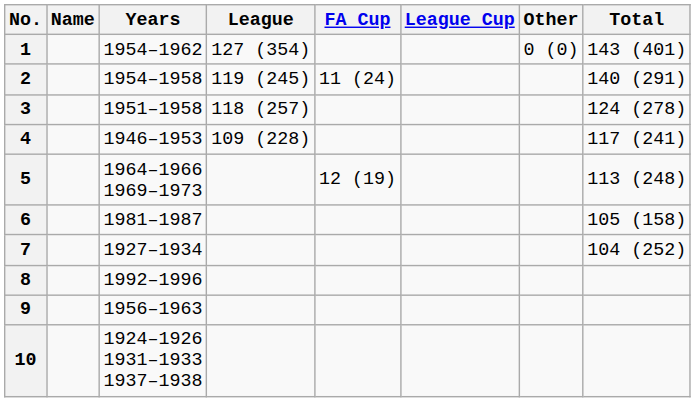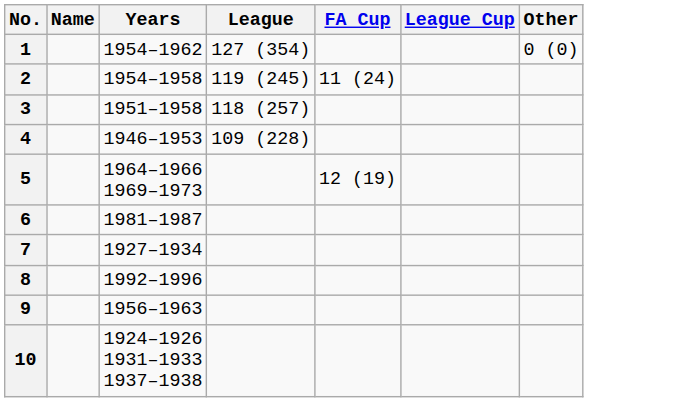 <table class="wikitable sortable plainrowheaders" style="text-align: center;">
 <tr>
 <th scope="col">No.</th>
 <th scope="col">Name</th>
 <th scope="col">Years</th>
 <th scope="col">League</th>
 <th scope="col"><a href='#'>FA Cup</a></th>
 <th scope="col"><a href='#'>League Cup</a></th>
 <th scope="col">Other</th>
-<th scope="col">Total</th>
 </tr>
 <tr>
 <th scope="row" style="text-align: center;">1</th>
 <td align="left"></td>
 <td>1954–1962</td>
 <td>127 (354)</td>
 <td></td>
 <td></td>
 <td>0 (0)</td>
-<td>143 (401)</td>
 </tr>
 <tr>
 <th scope="row" style="text-align: center;">2</th>
 <td align="left"></td>
 <td>1954–1958</td>
 <td>119 (245)</td>
 <td>11 (24)</td>
 <td></td>
 <td></td>
-<td>140 (291)</td>
 </tr>
 <tr>
 <th scope="row" style="text-align: center;">3</th>
 <td align="left"></td>
 <td>1951–1958</td>
 <td>118 (257)</td>
 <td></td>
 <td></td>
 <td></td>
-<td>124 (278)</td>
 </tr>
 <tr>
 <th scope="row" style="text-align: center;">4</th>
 <td align="left"></td>
 <td>1946–1953</td>
 <td>109 (228)</td>
 <td></td>
 <td></td>
 <td></td>
-<td>117 (241)</td>
 </tr>
 <tr>
 <th scope="row" style="text-align: center;">5</th>
 <td align="left"></td>
 <td>1964–1966<br>1969–1973</td>
 <td></td>
 <td>12 (19)</td>
 <td></td>
 <td></td>
-<td>113 (248)</td>
 </tr>
 <tr>
 <th scope="row" style="text-align: center;">6</th>
 <td align="left"></td>
 <td>1981–1987</td>
 <td></td>
 <td></td>
 <td></td>
 <td></td>
-<td>105 (158)</td>
 </tr>
 <tr>
 <th scope="row" style="text-align: center;">7</th>
 <td align="left"></td>
 <td>1927–1934</td>
 <td></td>
 <td></td>
 <td></td>
 <td></td>
-<td>104 (252)</td>
 </tr>
 <tr>
 <th scope="row" style="text-align: center;">8</th>
 <td align="left"></td>
 <td>1992–1996</td>
-<td></td>
 <td></td>
 <td></td>
 <td></td>
 <td></td>
 </tr>
 <tr>
 <th scope="row" style="text-align: center;">9</th>
 <td align="left"></td>
 <td>1956–1963</td>
 <td></td>
 <td></td>
 <td></td>
 <td></td>
-<td></td>
 </tr>
 <tr>
 <th scope="row" style="text-align: center;">10</th>
 <td align="left"></td>
 <td>1924–1926<br>1931–1933<br>1937–1938</td>
 <td></td>
 <td></td>
 <td></td>
 <td></td>
-<td></td>
 </tr>
 </table>
